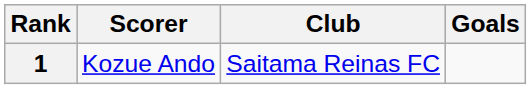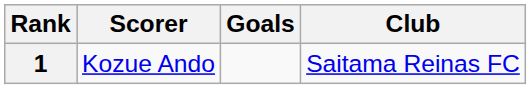 <table class="wikitable">
 <tr>
 <th>Rank</th>
 <th>Scorer</th>
+<th>Goals</th>
 <th>Club</th>
-<th>Goals</th>
 </tr>
 <tr>
 <th>1</th>
 <td> <a href='#'>Kozue Ando</a></td>
+<td></td>
 <td><a href='#'>Saitama Reinas FC</a></td>
-<td></td>
 </tr>
 </table>
